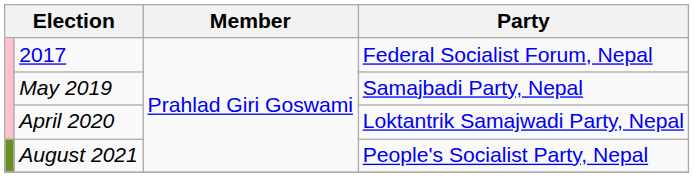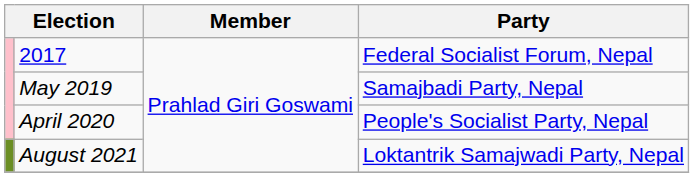 <table class="wikitable">
 <tr>
 <th colspan="2">Election</th>
 <th>Member</th>
 <th>Party</th>
 </tr>
 <tr>
 <td rowspan="3" style="background-color:pink"></td>
 <td><a href='#'>2017</a></td>
 <td rowspan="4"><a href='#'>Prahlad Giri Goswami</a></td>
 <td><a href='#'>Federal Socialist Forum, Nepal</a></td>
 </tr>
 <tr>
 <td><em>May 2019</em></td>
 <td><a href='#'>Samajbadi Party, Nepal</a></td>
 </tr>
 <tr>
 <td><em>April 2020</em></td>
-<td><a href='#'>Loktantrik Samajwadi Party, Nepal</a></td>
+<td><a href='#'>People's Socialist Party, Nepal</a></td>
 </tr>
 <tr>
 <td style="background-color:olivedrab"></td>
 <td><em>August 2021</em></td>
-<td><a href='#'>People's Socialist Party, Nepal</a></td>
+<td><a href='#'>Loktantrik Samajwadi Party, Nepal</a></td>
 </tr>
 <tr>
 </tr>
 </table>
